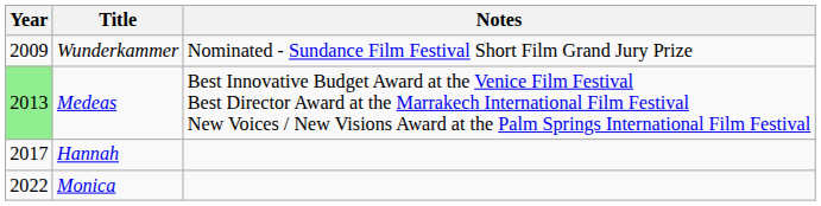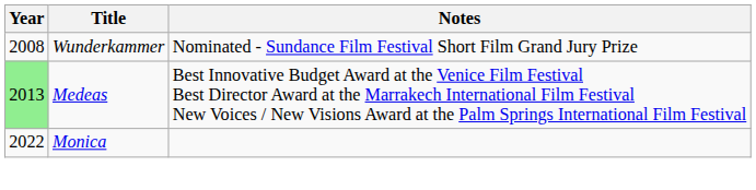 <table class="wikitable sortable">
 <tr>
 <th>Year</th>
 <th>Title</th>
 <th>Notes</th>
 </tr>
 <tr>
-<td>2009</td>
+<td>2008</td>
 <td><em>Wunderkammer</em></td>
 <td>Nominated - <a href='#'>Sundance Film Festival</a> Short Film Grand Jury Prize</td>
 </tr>
 <tr>
 <td style="background: lightgreen;">2013</td>
 <td><em><a href='#'>Medeas</a></em></td>
 <td>Best Innovative Budget Award at the <a href='#'>Venice Film Festival</a><br>Best Director Award at the <a href='#'>Marrakech International Film Festival</a><br>New Voices / New Visions Award at the <a href='#'>Palm Springs International Film Festival</a></td>
 </tr>
 <tr>
-<td>2017</td>
-<td><em><a href='#'>Hannah</a></em></td>
-<td></td>
-</tr>
-<tr>
 <td>2022</td>
 <td><em><a href='#'>Monica</a></em></td>
 <td></td>
 </tr>
 </table>
